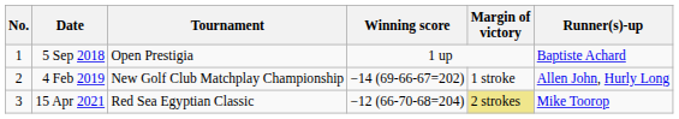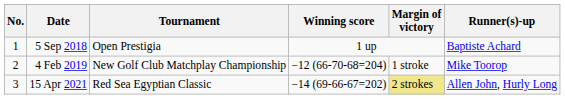 <table class="wikitable" style="font-size:95%;">
 <tr>
 <th>No.</th>
 <th>Date</th>
 <th>Tournament</th>
 <th>Winning score</th>
 <th>Margin of<br>victory</th>
 <th>Runner(s)-up</th>
 </tr>
 <tr>
 <td align=center>1</td>
 <td align=right>5 Sep <a href='#'>2018</a></td>
 <td>Open Prestigia</td>
 <td colspan=2 align=center>1 up</td>
 <td> <a href='#'>Baptiste Achard</a></td>
 </tr>
 <tr>
 <td align=center>2</td>
 <td align=right>4 Feb <a href='#'>2019</a></td>
 <td>New Golf Club Matchplay Championship</td>
-<td>−14 (69-66-67=202)</td>
+<td>−12 (66-70-68=204)</td>
 <td>1 stroke</td>
-<td> <a href='#'>Allen John</a>,  <a href='#'>Hurly Long</a></td>
+<td> <a href='#'>Mike Toorop</a></td>
 </tr>
 <tr>
 <td align=center>3</td>
 <td align=right>15 Apr <a href='#'>2021</a></td>
 <td>Red Sea Egyptian Classic</td>
-<td>−12 (66-70-68=204)</td>
+<td>−14 (69-66-67=202)</td>
 <td style="background: khaki;">2 strokes</td>
-<td> <a href='#'>Mike Toorop</a></td>
+<td> <a href='#'>Allen John</a>,  <a href='#'>Hurly Long</a></td>
 </tr>
 </table>
